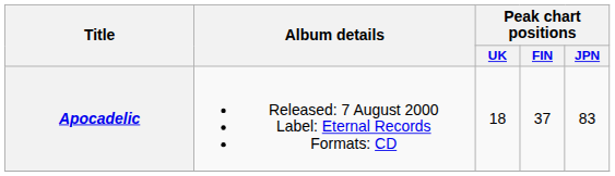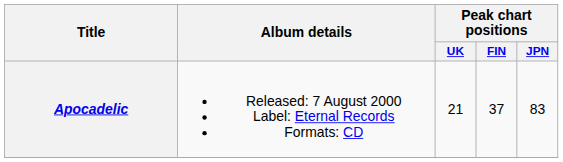 <table class="wikitable plainrowheaders" style="text-align:center;">
 <tr>
 <th scope="col" rowspan="2" style="width:12em;">Title</th>
 <th scope="col" rowspan="2" style="width:18em;">Album details</th>
 <th scope="col" colspan="3">Peak chart positions</th>
 </tr>
 <tr>
 <th style="width:3em;font-size:85%"><a href='#'>UK</a><br></th>
 <th style="width:3em;font-size:85%"><a href='#'>FIN</a><br></th>
 <th style="width:3em;font-size:85%"><a href='#'>JPN</a><br></th>
 </tr>
 <tr>
 <th scope="row"><em><a href='#'>Apocadelic</a></em></th>
 <td><br><ul><li>Released: 7 August 2000</li><li>Label: <a href='#'>Eternal Records</a></li><li>Formats: <a href='#'>CD</a></li></ul></td>
-<td>18</td>
+<td>21</td>
 <td>37</td>
 <td>83</td>
 </tr>
 <tr>
 </tr>
 </table>
